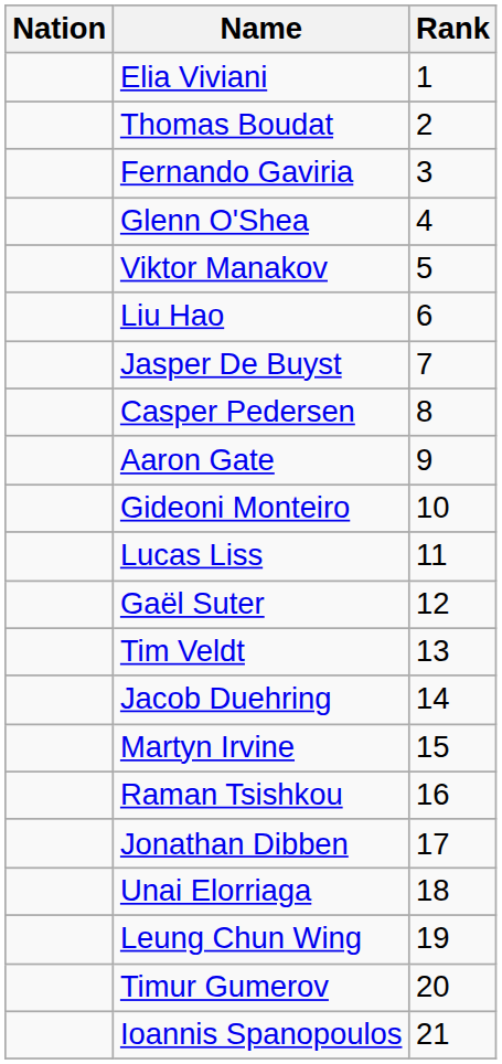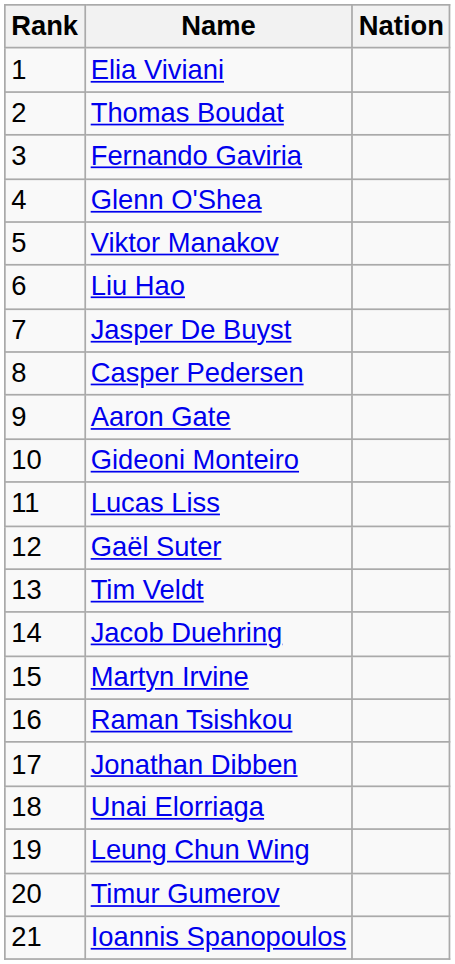 <table class="wikitable sortable" style="text-align:left">
 <tr>
+<th>Rank</th>
+<th>Name</th>
 <th>Nation</th>
-<th>Name</th>
-<th>Rank</th>
 </tr>
 <tr>
+<td>1</td>
+<td><a href='#'>Elia Viviani</a></td>
 <td></td>
-<td><a href='#'>Elia Viviani</a></td>
-<td>1</td>
 </tr>
 <tr>
+<td>2</td>
+<td><a href='#'>Thomas Boudat</a></td>
 <td></td>
-<td><a href='#'>Thomas Boudat</a></td>
-<td>2</td>
 </tr>
 <tr>
+<td>3</td>
+<td><a href='#'>Fernando Gaviria</a></td>
 <td></td>
-<td><a href='#'>Fernando Gaviria</a></td>
-<td>3</td>
 </tr>
 <tr>
+<td>4</td>
+<td><a href='#'>Glenn O'Shea</a></td>
 <td></td>
-<td><a href='#'>Glenn O'Shea</a></td>
-<td>4</td>
 </tr>
 <tr>
+<td>5</td>
+<td><a href='#'>Viktor Manakov</a></td>
 <td></td>
-<td><a href='#'>Viktor Manakov</a></td>
-<td>5</td>
 </tr>
 <tr>
+<td>6</td>
+<td><a href='#'>Liu Hao</a></td>
 <td></td>
-<td><a href='#'>Liu Hao</a></td>
-<td>6</td>
 </tr>
 <tr>
+<td>7</td>
+<td><a href='#'>Jasper De Buyst</a></td>
 <td></td>
-<td><a href='#'>Jasper De Buyst</a></td>
-<td>7</td>
 </tr>
 <tr>
+<td>8</td>
+<td><a href='#'>Casper Pedersen</a></td>
 <td></td>
-<td><a href='#'>Casper Pedersen</a></td>
-<td>8</td>
 </tr>
 <tr>
+<td>9</td>
+<td><a href='#'>Aaron Gate</a></td>
 <td></td>
-<td><a href='#'>Aaron Gate</a></td>
-<td>9</td>
 </tr>
 <tr>
+<td>10</td>
+<td><a href='#'>Gideoni Monteiro</a></td>
 <td></td>
-<td><a href='#'>Gideoni Monteiro</a></td>
-<td>10</td>
 </tr>
 <tr>
+<td>11</td>
+<td><a href='#'>Lucas Liss</a></td>
 <td></td>
-<td><a href='#'>Lucas Liss</a></td>
-<td>11</td>
 </tr>
 <tr>
+<td>12</td>
+<td><a href='#'>Gaël Suter</a></td>
 <td></td>
-<td><a href='#'>Gaël Suter</a></td>
-<td>12</td>
 </tr>
 <tr>
+<td>13</td>
+<td><a href='#'>Tim Veldt</a></td>
 <td></td>
-<td><a href='#'>Tim Veldt</a></td>
-<td>13</td>
 </tr>
 <tr>
+<td>14</td>
+<td><a href='#'>Jacob Duehring</a></td>
 <td></td>
-<td><a href='#'>Jacob Duehring</a></td>
-<td>14</td>
 </tr>
 <tr>
+<td>15</td>
+<td><a href='#'>Martyn Irvine</a></td>
 <td></td>
-<td><a href='#'>Martyn Irvine</a></td>
-<td>15</td>
 </tr>
 <tr>
+<td>16</td>
+<td><a href='#'>Raman Tsishkou</a></td>
 <td></td>
-<td><a href='#'>Raman Tsishkou</a></td>
-<td>16</td>
 </tr>
 <tr>
+<td>17</td>
+<td><a href='#'>Jonathan Dibben</a></td>
 <td></td>
-<td><a href='#'>Jonathan Dibben</a></td>
-<td>17</td>
 </tr>
 <tr>
+<td>18</td>
+<td><a href='#'>Unai Elorriaga</a></td>
 <td></td>
-<td><a href='#'>Unai Elorriaga</a></td>
-<td>18</td>
 </tr>
 <tr>
+<td>19</td>
+<td><a href='#'>Leung Chun Wing</a></td>
 <td></td>
-<td><a href='#'>Leung Chun Wing</a></td>
-<td>19</td>
 </tr>
 <tr>
+<td>20</td>
+<td><a href='#'>Timur Gumerov</a></td>
 <td></td>
-<td><a href='#'>Timur Gumerov</a></td>
-<td>20</td>
 </tr>
 <tr>
+<td>21</td>
+<td><a href='#'>Ioannis Spanopoulos</a></td>
 <td></td>
-<td><a href='#'>Ioannis Spanopoulos</a></td>
-<td>21</td>
 </tr>
 </table>
